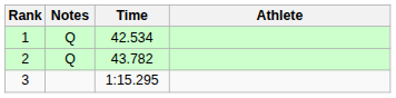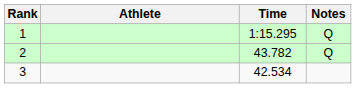 <table class=wikitable style="text-align:center">
 <tr>
 <th width=40>Rank</th>
+<th width=250>Athlete</th>
+<th width=80>Time</th>
 <th width=50>Notes</th>
-<th width=80>Time</th>
-<th width=250>Athlete</th>
 </tr>
 <tr bgcolor="ccffcc">
 <td>1</td>
+<td align=left></td>
+<td>1:15.295</td>
 <td>Q</td>
-<td>42.534</td>
-<td align=left></td>
 </tr>
 <tr bgcolor="ccffcc">
 <td>2</td>
+<td align=left></td>
+<td>43.782</td>
 <td>Q</td>
-<td>43.782</td>
-<td align=left></td>
 </tr>
 <tr>
 <td>3</td>
+<td align=left></td>
+<td>42.534</td>
 <td></td>
-<td>1:15.295</td>
-<td align=left></td>
 </tr>
 </table>
